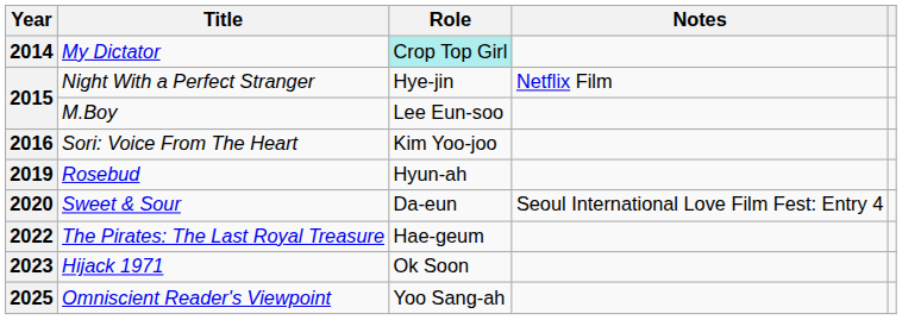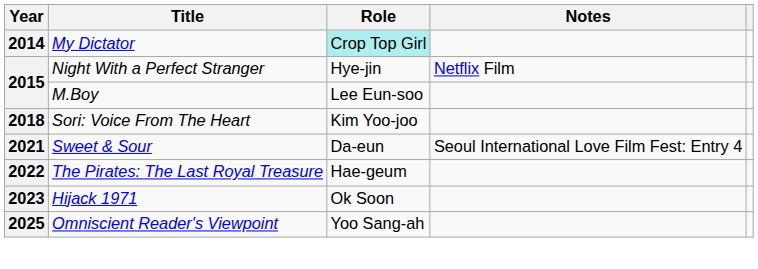 <table class="wikitable plainrowheaders sortable">
 <tr>
 <th scope="col">Year</th>
 <th scope="col">Title</th>
 <th scope="col">Role</th>
 <th scope="col" class="unsortable">Notes</th>
 <th scope="col" class="unsortable"></th>
 </tr>
 <tr>
 <th scope="row">2014</th>
 <td><em><a href='#'>My Dictator</a></em></td>
 <td style="background: paleturquoise;">Crop Top Girl</td>
 <td></td>
 <td style="text-align:center"></td>
 </tr>
 <tr>
 <th scope="row" rowspan="2">2015</th>
 <td><em>Night With a Perfect Stranger</em></td>
 <td>Hye-jin</td>
 <td><a href='#'>Netflix</a> Film</td>
 <td style="text-align:center"></td>
 </tr>
 <tr>
 <td><em>M.Boy</em></td>
 <td>Lee Eun-soo</td>
 <td></td>
 <td style="text-align:center"></td>
 </tr>
 <tr>
-<th scope="row">2016</th>
+<th scope="row">2018</th>
 <td><em>Sori: Voice From The Heart</em></td>
 <td>Kim Yoo-joo</td>
 <td></td>
 <td style="text-align:center"></td>
 </tr>
 <tr>
-<th scope="row">2019</th>
-<td><em><a href='#'>Rosebud</a></em></td>
-<td>Hyun-ah</td>
-<td></td>
-<td style="text-align:center"></td>
-</tr>
-<tr>
-<th scope="row">2020</th>
+<th scope="row">2021</th>
 <td><em><a href='#'>Sweet & Sour</a></em></td>
 <td>Da-eun</td>
 <td>Seoul International Love Film Fest: Entry 4</td>
 <td style="text-align:center"></td>
 </tr>
 <tr>
 <th scope="row">2022</th>
 <td><em><a href='#'>The Pirates: The Last Royal Treasure</a></em></td>
 <td>Hae-geum</td>
 <td></td>
 <td style="text-align:center"></td>
 </tr>
 <tr>
 <th scope="row">2023</th>
 <td><em><a href='#'>Hijack 1971</a></em></td>
 <td>Ok Soon</td>
 <td></td>
 <td style="text-align:center"></td>
 </tr>
 <tr>
 <th scope="row">2025</th>
 <td><em><a href='#'>Omniscient Reader's Viewpoint</a></em></td>
 <td>Yoo Sang-ah</td>
 <td></td>
 <td style="text-align:center"></td>
 </tr>
 </table>
